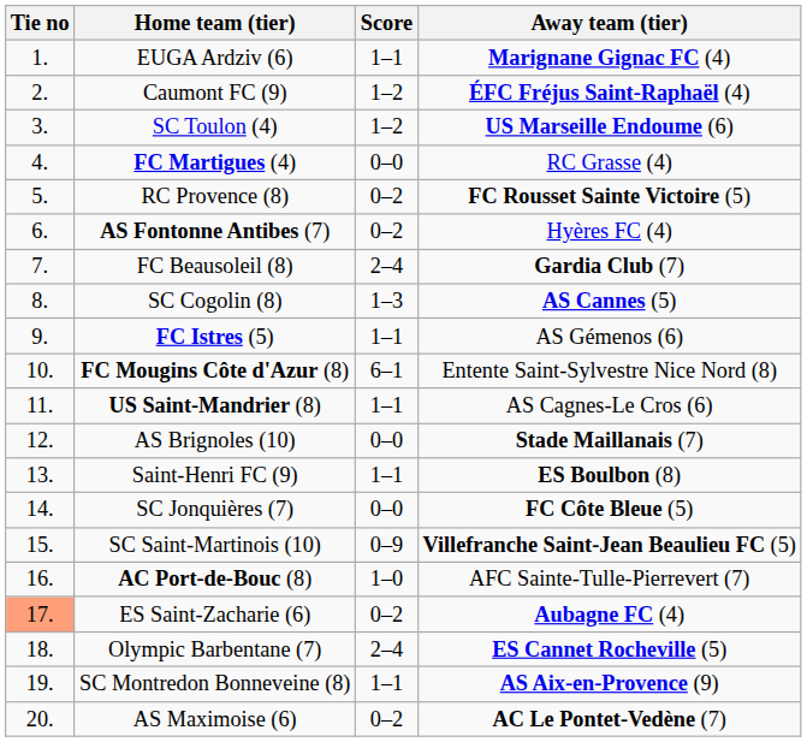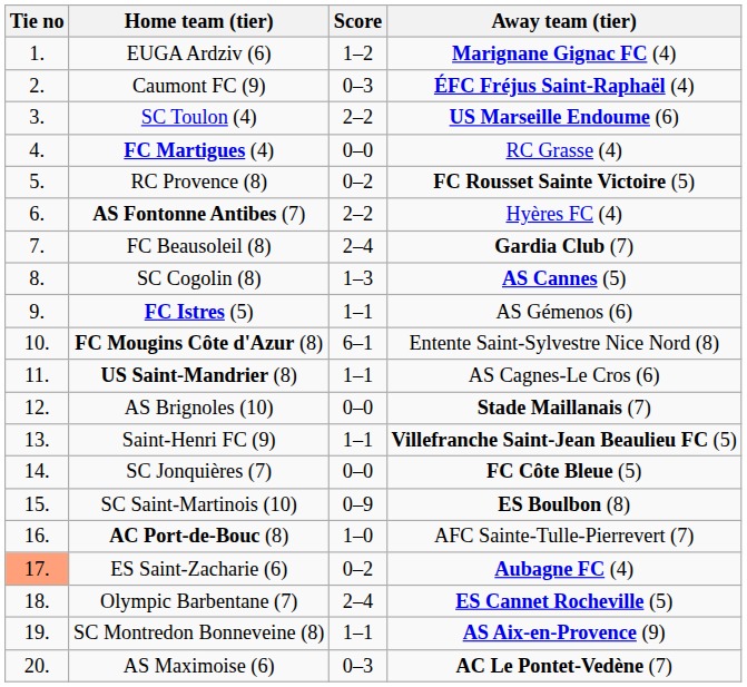 <table class="wikitable" style="text-align: center">
 <tr>
 <th>Tie no</th>
 <th>Home team (tier)</th>
 <th>Score</th>
 <th>Away team (tier)</th>
 </tr>
 <tr>
 <td>1.</td>
 <td>EUGA Ardziv (6)</td>
-<td>1–1 </td>
+<td>1–2</td>
 <td><strong><a href='#'>Marignane Gignac FC</a></strong> (4)</td>
 </tr>
 <tr>
 <td>2.</td>
 <td>Caumont FC (9)</td>
-<td>1–2</td>
+<td>0–3</td>
 <td><strong><a href='#'>ÉFC Fréjus Saint-Raphaël</a></strong> (4)</td>
 </tr>
 <tr>
 <td>3.</td>
 <td><a href='#'>SC Toulon</a> (4)</td>
-<td>1–2</td>
+<td>2–2 </td>
 <td><strong><a href='#'>US Marseille Endoume</a></strong> (6)</td>
 </tr>
 <tr>
 <td>4.</td>
 <td><strong><a href='#'>FC Martigues</a></strong> (4)</td>
 <td>0–0 </td>
 <td><a href='#'>RC Grasse</a> (4)</td>
 </tr>
 <tr>
 <td>5.</td>
 <td>RC Provence (8)</td>
 <td>0–2</td>
 <td><strong>FC Rousset Sainte Victoire</strong> (5)</td>
 </tr>
 <tr>
 <td>6.</td>
 <td><strong>AS Fontonne Antibes</strong> (7)</td>
-<td>0–2</td>
+<td>2–2 </td>
 <td><a href='#'>Hyères FC</a> (4)</td>
 </tr>
 <tr>
 <td>7.</td>
 <td>FC Beausoleil (8)</td>
 <td>2–4</td>
 <td><strong>Gardia Club</strong> (7)</td>
 </tr>
 <tr>
 <td>8.</td>
 <td>SC Cogolin (8)</td>
 <td>1–3</td>
 <td><strong><a href='#'>AS Cannes</a></strong> (5)</td>
 </tr>
 <tr>
 <td>9.</td>
 <td><strong><a href='#'>FC Istres</a></strong> (5)</td>
 <td>1–1 </td>
 <td>AS Gémenos (6)</td>
 </tr>
 <tr>
 <td>10.</td>
 <td><strong>FC Mougins Côte d'Azur</strong> (8)</td>
 <td>6–1</td>
 <td>Entente Saint-Sylvestre Nice Nord (8)</td>
 </tr>
 <tr>
 <td>11.</td>
 <td><strong>US Saint-Mandrier</strong> (8)</td>
 <td>1–1 </td>
 <td>AS Cagnes-Le Cros (6)</td>
 </tr>
 <tr>
 <td>12.</td>
 <td>AS Brignoles (10)</td>
 <td>0–0 </td>
 <td><strong>Stade Maillanais</strong> (7)</td>
 </tr>
 <tr>
 <td>13.</td>
 <td>Saint-Henri FC (9)</td>
 <td>1–1 </td>
-<td><strong>ES Boulbon</strong> (8)</td>
+<td><strong>Villefranche Saint-Jean Beaulieu FC</strong> (5)</td>
 </tr>
 <tr>
 <td>14.</td>
 <td>SC Jonquières (7)</td>
 <td>0–0 </td>
 <td><strong>FC Côte Bleue</strong> (5)</td>
 </tr>
 <tr>
 <td>15.</td>
 <td>SC Saint-Martinois (10)</td>
 <td>0–9</td>
-<td><strong>Villefranche Saint-Jean Beaulieu FC</strong> (5)</td>
+<td><strong>ES Boulbon</strong> (8)</td>
 </tr>
 <tr>
 <td>16.</td>
 <td><strong>AC Port-de-Bouc</strong> (8)</td>
 <td>1–0</td>
 <td>AFC Sainte-Tulle-Pierrevert (7)</td>
 </tr>
 <tr>
 <td style="background: lightsalmon;">17.</td>
 <td>ES Saint-Zacharie (6)</td>
 <td>0–2</td>
 <td><strong><a href='#'>Aubagne FC</a></strong> (4)</td>
 </tr>
 <tr>
 <td>18.</td>
 <td>Olympic Barbentane (7)</td>
 <td>2–4</td>
 <td><strong><a href='#'>ES Cannet Rocheville</a></strong> (5)</td>
 </tr>
 <tr>
 <td>19.</td>
 <td>SC Montredon Bonneveine (8)</td>
 <td>1–1 </td>
 <td><strong><a href='#'>AS Aix-en-Provence</a></strong> (9)</td>
 </tr>
 <tr>
 <td>20.</td>
 <td>AS Maximoise (6)</td>
-<td>0–2</td>
+<td>0–3</td>
 <td><strong>AC Le Pontet-Vedène</strong> (7)</td>
 </tr>
 </table>
